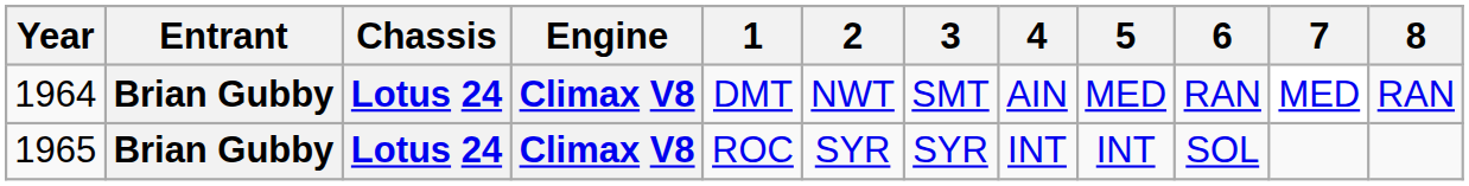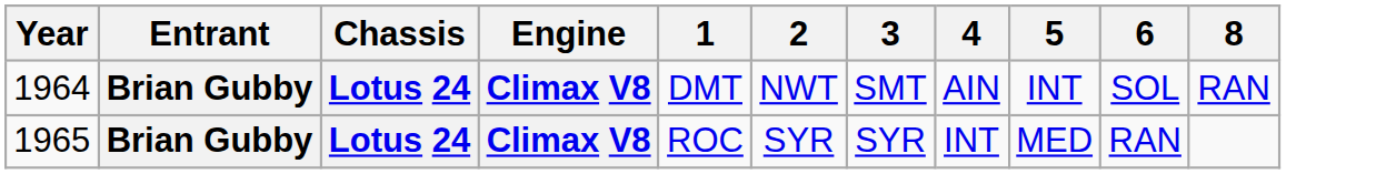 <table class="wikitable" style="text-align:center; font-size:90%">
 <tr>
 <th>Year</th>
 <th>Entrant</th>
 <th>Chassis</th>
 <th>Engine</th>
 <th>1</th>
 <th>2</th>
 <th>3</th>
 <th>4</th>
 <th>5</th>
 <th>6</th>
-<th>7</th>
 <th>8</th>
 </tr>
 <tr>
 <td>1964</td>
 <th>Brian Gubby</th>
 <th><a href='#'>Lotus</a> <a href='#'>24</a></th>
 <th><a href='#'>Climax</a> <a href='#'>V8</a></th>
 <td><a href='#'>DMT</a></td>
 <td><a href='#'>NWT</a></td>
 <td><a href='#'>SMT</a></td>
 <td><a href='#'>AIN</a></td>
-<td><a href='#'>MED</a><br></td>
-<td><a href='#'>RAN</a></td>
-<td style="background:#ffffff;"><a href='#'>MED</a><br></td>
+<td><a href='#'>INT</a></td>
+<td><a href='#'>SOL</a></td>
 <td><a href='#'>RAN</a></td>
 </tr>
 <tr>
 <td>1965</td>
 <th>Brian Gubby</th>
 <th><a href='#'>Lotus</a> <a href='#'>24</a></th>
 <th><a href='#'>Climax</a> <a href='#'>V8</a></th>
 <td><a href='#'>ROC</a></td>
 <td><a href='#'>SYR</a></td>
 <td><a href='#'>SYR</a></td>
 <td><a href='#'>INT</a></td>
-<td><a href='#'>INT</a></td>
-<td><a href='#'>SOL</a></td>
-<td></td>
+<td><a href='#'>MED</a><br></td>
+<td><a href='#'>RAN</a></td>
 <td></td>
 </tr>
 </table>
